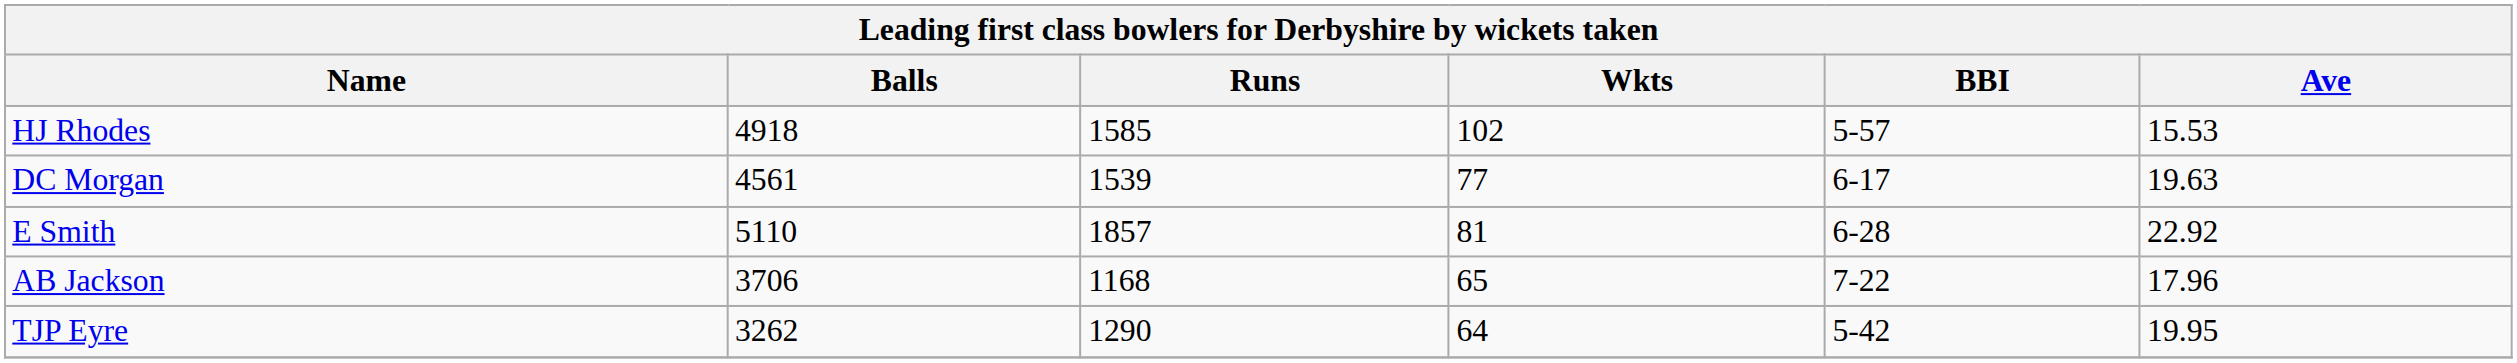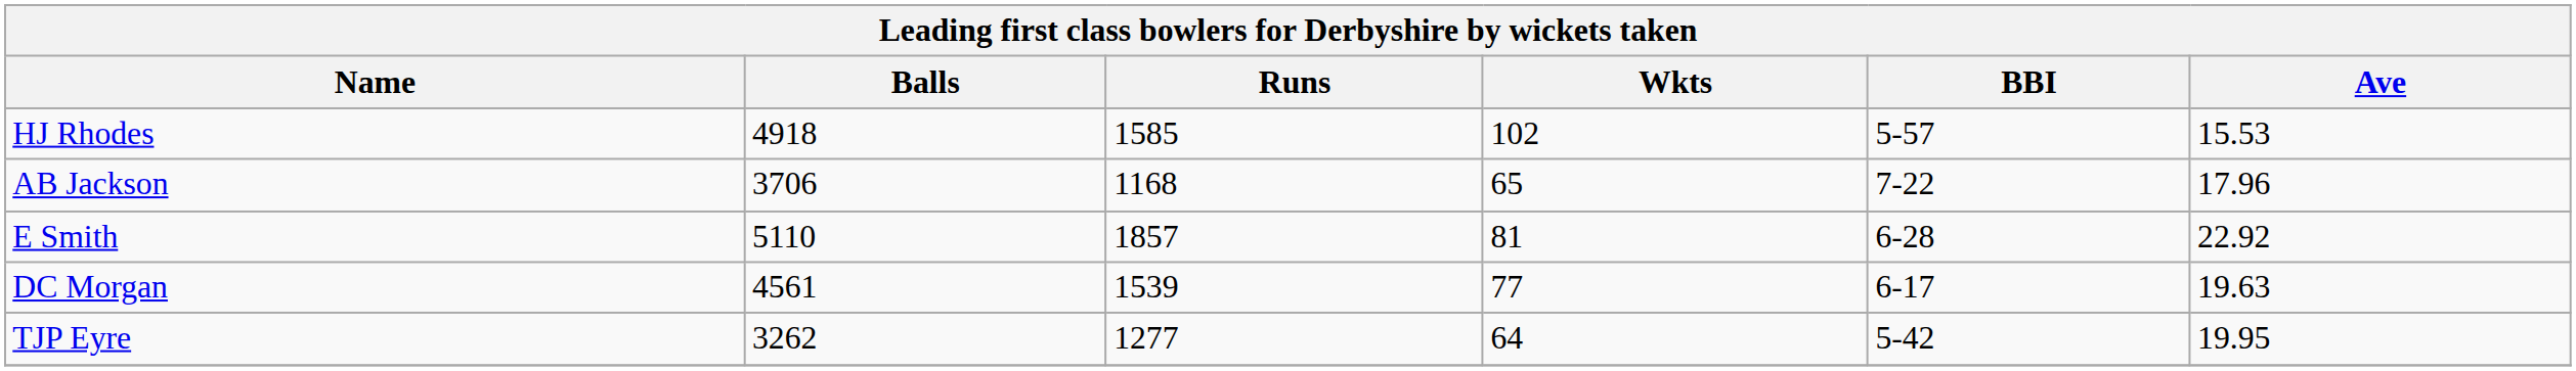 <table class="wikitable" width="80%">
 <tr bgcolor="#efefef">
 <th colspan=6>Leading first class bowlers for Derbyshire by wickets taken</th>
 </tr>
 <tr bgcolor="#efefef">
 <th>Name</th>
 <th>Balls</th>
 <th>Runs</th>
 <th>Wkts</th>
 <th>BBI</th>
 <th><a href='#'>Ave</a></th>
 </tr>
 <tr>
 <td><a href='#'>HJ Rhodes</a></td>
 <td>4918</td>
 <td>1585</td>
 <td>102</td>
 <td>5-57</td>
 <td>15.53</td>
 </tr>
 <tr>
-<td><a href='#'>DC Morgan</a></td>
-<td>4561</td>
-<td>1539</td>
-<td>77</td>
-<td>6-17</td>
-<td>19.63</td>
+<td><a href='#'>AB Jackson</a></td>
+<td>3706</td>
+<td>1168</td>
+<td>65</td>
+<td>7-22</td>
+<td>17.96</td>
 </tr>
 <tr>
 <td><a href='#'>E Smith</a></td>
 <td>5110</td>
 <td>1857</td>
 <td>81</td>
 <td>6-28</td>
 <td>22.92</td>
 </tr>
 <tr>
-<td><a href='#'>AB Jackson</a></td>
-<td>3706</td>
-<td>1168</td>
-<td>65</td>
-<td>7-22</td>
-<td>17.96</td>
+<td><a href='#'>DC Morgan</a></td>
+<td>4561</td>
+<td>1539</td>
+<td>77</td>
+<td>6-17</td>
+<td>19.63</td>
 </tr>
 <tr>
 <td><a href='#'>TJP Eyre</a></td>
 <td>3262</td>
-<td>1290</td>
+<td>1277</td>
 <td>64</td>
 <td>5-42</td>
 <td>19.95</td>
 </tr>
 <tr>
 </tr>
 </table>
